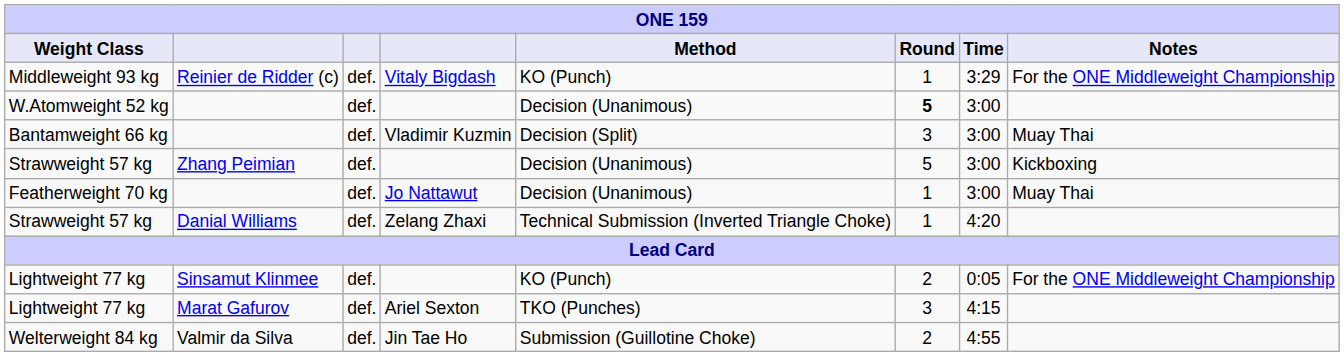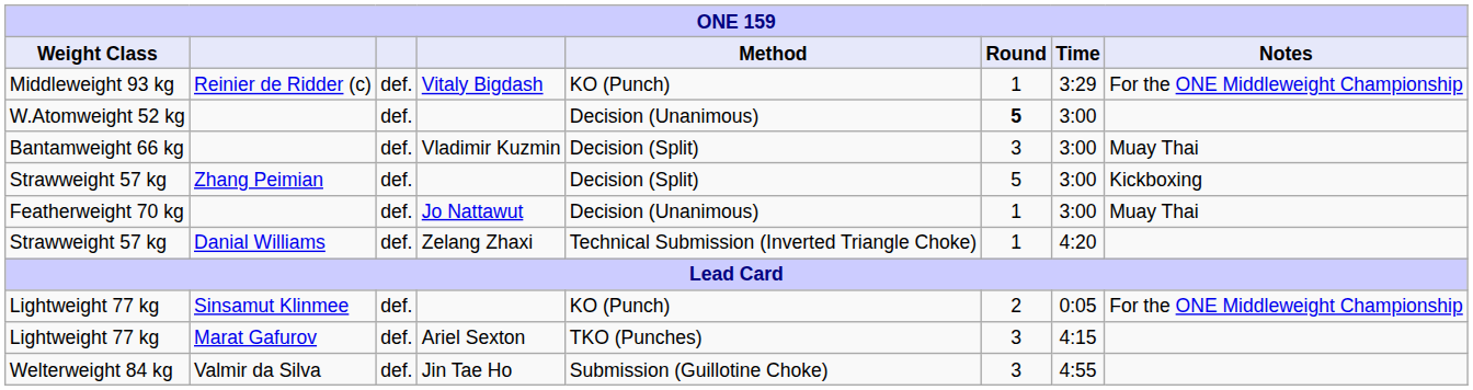 <table class="wikitable" style="font-size: 80%;">
 <tr>
 <th colspan="8" style="background-color: #ccf; color: #000080; text-align: center;"><strong>ONE 159</strong></th>
 </tr>
 <tr>
 <th colspan="1" style="background-color: #E6E8FA; color: #000000; text-align: center;">Weight Class</th>
 <th colspan="1" style="background-color: #E6E8FA; color: #000000; text-align: center;"></th>
 <th colspan="1" style="background-color: #E6E8FA; color: #000000; text-align: center;"></th>
 <th colspan="1" style="background-color: #E6E8FA; color: #000000; text-align: center;"></th>
 <th colspan="1" style="background-color: #E6E8FA; color: #000000; text-align: center;">Method</th>
 <th colspan="1" style="background-color: #E6E8FA; color: #000000; text-align: center;">Round</th>
 <th colspan="1" style="background-color: #E6E8FA; color: #000000; text-align: center;">Time</th>
 <th colspan="1" style="background-color: #E6E8FA; color: #000000; text-align: center;">Notes</th>
 </tr>
 <tr>
 <td>Middleweight 93 kg</td>
 <td> <a href='#'>Reinier de Ridder</a> (c)</td>
 <td>def.</td>
 <td> <a href='#'>Vitaly Bigdash</a></td>
 <td>KO (Punch)</td>
 <td align=center>1</td>
 <td align=center>3:29</td>
 <td>For the <a href='#'>ONE Middleweight Championship</a></td>
 </tr>
 <tr>
 <td>W.Atomweight 52 kg</td>
 <td></td>
 <td>def.</td>
 <td></td>
 <td>Decision (Unanimous)</td>
 <td align=center><strong>5</strong></td>
 <td align=center>3:00</td>
 <td></td>
 </tr>
 <tr>
 <td>Bantamweight 66 kg</td>
 <td></td>
 <td>def.</td>
 <td> Vladimir Kuzmin</td>
 <td>Decision (Split)</td>
 <td align=center>3</td>
 <td align=center>3:00</td>
 <td>Muay Thai</td>
 </tr>
 <tr>
 <td>Strawweight 57 kg</td>
 <td> <a href='#'>Zhang Peimian</a></td>
 <td>def.</td>
 <td></td>
-<td>Decision (Unanimous)</td>
+<td>Decision (Split)</td>
 <td align=center>5</td>
 <td align=center>3:00</td>
 <td>Kickboxing</td>
 </tr>
 <tr>
 <td>Featherweight 70 kg</td>
 <td></td>
 <td>def.</td>
 <td> <a href='#'>Jo Nattawut</a></td>
 <td>Decision (Unanimous)</td>
 <td align=center>1</td>
 <td align=center>3:00</td>
 <td>Muay Thai</td>
 </tr>
 <tr>
 <td>Strawweight 57 kg</td>
 <td> <a href='#'>Danial Williams</a></td>
 <td>def.</td>
 <td> Zelang Zhaxi</td>
 <td>Technical Submission (Inverted Triangle Choke)</td>
 <td align=center>1</td>
 <td align=center>4:20</td>
 <td></td>
 </tr>
 <tr>
 <th colspan="8" style="background-color: #ccf; color: #000080; text-align: center;"><strong>Lead Card</strong></th>
 </tr>
 <tr>
 <td>Lightweight 77 kg</td>
 <td> <a href='#'>Sinsamut Klinmee</a></td>
 <td>def.</td>
 <td></td>
 <td>KO (Punch)</td>
 <td align=center>2</td>
 <td align=center>0:05</td>
 <td>For the <a href='#'>ONE Middleweight Championship</a></td>
 </tr>
 <tr>
 <td>Lightweight 77 kg</td>
 <td> <a href='#'>Marat Gafurov</a></td>
 <td>def.</td>
 <td> Ariel Sexton</td>
 <td>TKO (Punches)</td>
 <td align=center>3</td>
 <td align=center>4:15</td>
 <td></td>
 </tr>
 <tr>
 <td>Welterweight 84 kg</td>
 <td> Valmir da Silva</td>
 <td>def.</td>
 <td> Jin Tae Ho</td>
 <td>Submission (Guillotine Choke)</td>
-<td align=center>2</td>
+<td align=center>3</td>
 <td align=center>4:55</td>
 <td></td>
 </tr>
 </table>
